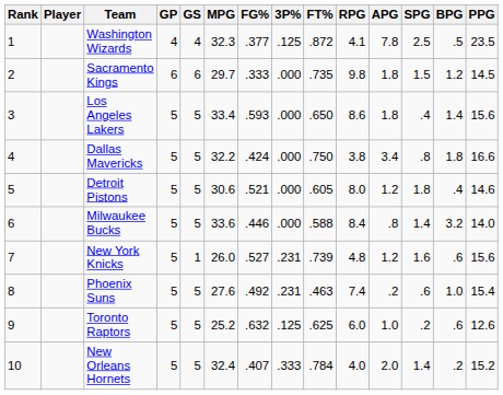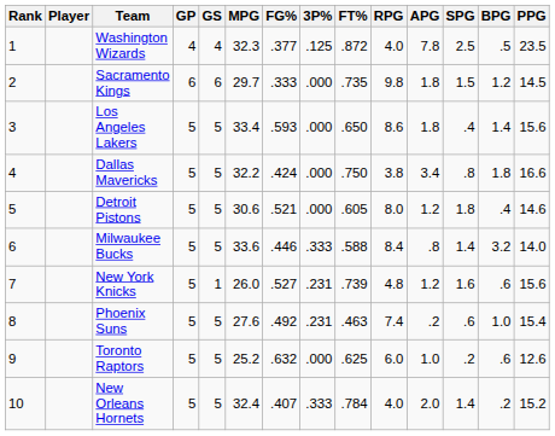 <table class="wikitable sortable">
 <tr GP↓ 	GS↓ 	MPG↓ 	FG%↓ 	3P%↓ 	FT%↓ 	RPG↓ 	APG↓ 	SPG↓ 	BPG↓ 	PPG>
 <th>Rank</th>
 <th>Player</th>
 <th>Team</th>
 <th>GP</th>
 <th>GS</th>
 <th>MPG</th>
 <th>FG%</th>
 <th>3P%</th>
 <th>FT%</th>
 <th>RPG</th>
 <th>APG</th>
 <th>SPG</th>
 <th>BPG</th>
 <th>PPG</th>
 </tr>
 <tr align="right" |>
 <td align="left">1</td>
 <td align="left"></td>
 <td align="left"><a href='#'>Washington Wizards</a></td>
 <td>4</td>
 <td>4</td>
 <td>32.3</td>
 <td>.377</td>
 <td>.125</td>
 <td>.872</td>
-<td>4.1</td>
+<td>4.0</td>
 <td>7.8</td>
 <td>2.5</td>
 <td>.5</td>
 <td>23.5</td>
 </tr>
 <tr align="right" |>
 <td align="left">2</td>
 <td align="left"></td>
 <td align="left"><a href='#'>Sacramento Kings</a></td>
 <td>6</td>
 <td>6</td>
 <td>29.7</td>
 <td>.333</td>
 <td>.000</td>
 <td>.735</td>
 <td>9.8</td>
 <td>1.8</td>
 <td>1.5</td>
 <td>1.2</td>
 <td>14.5</td>
 </tr>
 <tr align="right" |>
 <td align="left">3</td>
 <td align="left"></td>
 <td align="left"><a href='#'>Los Angeles Lakers</a></td>
 <td>5</td>
 <td>5</td>
 <td>33.4</td>
 <td>.593</td>
 <td>.000</td>
 <td>.650</td>
 <td>8.6</td>
 <td>1.8</td>
 <td>.4</td>
 <td>1.4</td>
 <td>15.6</td>
 </tr>
 <tr align="right" |>
 <td align="left">4</td>
 <td align="left"></td>
 <td align="left"><a href='#'>Dallas Mavericks</a></td>
 <td>5</td>
 <td>5</td>
 <td>32.2</td>
 <td>.424</td>
 <td>.000</td>
 <td>.750</td>
 <td>3.8</td>
 <td>3.4</td>
 <td>.8</td>
 <td>1.8</td>
 <td>16.6</td>
 </tr>
 <tr align="right" |>
 <td align="left">5</td>
 <td align="left"></td>
 <td align="left"><a href='#'>Detroit Pistons</a></td>
 <td>5</td>
 <td>5</td>
 <td>30.6</td>
 <td>.521</td>
 <td>.000</td>
 <td>.605</td>
 <td>8.0</td>
 <td>1.2</td>
 <td>1.8</td>
 <td>.4</td>
 <td>14.6</td>
 </tr>
 <tr align="right" |>
 <td align="left">6</td>
 <td align="left"></td>
 <td align="left"><a href='#'>Milwaukee Bucks</a></td>
 <td>5</td>
 <td>5</td>
 <td>33.6</td>
 <td>.446</td>
-<td>.000</td>
+<td>.333</td>
 <td>.588</td>
 <td>8.4</td>
 <td>.8</td>
 <td>1.4</td>
 <td>3.2</td>
 <td>14.0</td>
 </tr>
 <tr align="right" |>
 <td align="left">7</td>
 <td align="left"></td>
 <td align="left"><a href='#'>New York Knicks</a></td>
 <td>5</td>
 <td>1</td>
 <td>26.0</td>
 <td>.527</td>
 <td>.231</td>
 <td>.739</td>
 <td>4.8</td>
 <td>1.2</td>
 <td>1.6</td>
 <td>.6</td>
 <td>15.6</td>
 </tr>
 <tr align="right" |>
 <td align="left">8</td>
 <td align="left"></td>
 <td align="left"><a href='#'>Phoenix Suns</a></td>
 <td>5</td>
 <td>5</td>
 <td>27.6</td>
 <td>.492</td>
 <td>.231</td>
 <td>.463</td>
 <td>7.4</td>
 <td>.2</td>
 <td>.6</td>
 <td>1.0</td>
 <td>15.4</td>
 </tr>
 <tr align="right" |>
 <td align="left">9</td>
 <td align="left"></td>
 <td align="left"><a href='#'>Toronto Raptors</a></td>
 <td>5</td>
 <td>5</td>
 <td>25.2</td>
 <td>.632</td>
-<td>.125</td>
+<td>.000</td>
 <td>.625</td>
 <td>6.0</td>
 <td>1.0</td>
 <td>.2</td>
 <td>.6</td>
 <td>12.6</td>
 </tr>
 <tr align="right" |>
 <td align="left">10</td>
 <td align="left"></td>
 <td align="left"><a href='#'>New Orleans Hornets</a></td>
 <td>5</td>
 <td>5</td>
 <td>32.4</td>
 <td>.407</td>
 <td>.333</td>
 <td>.784</td>
 <td>4.0</td>
 <td>2.0</td>
 <td>1.4</td>
 <td>.2</td>
 <td>15.2</td>
 </tr>
 </table>
